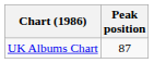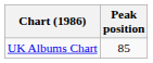 <table class="wikitable sortable">
 <tr>
 <th>Chart (1986)</th>
 <th>Peak<br>position</th>
 </tr>
 <tr>
 <td align="left"><a href='#'>UK Albums Chart</a></td>
-<td style="text-align:center;">87</td>
+<td style="text-align:center;">85</td>
 </tr>
 </table>
